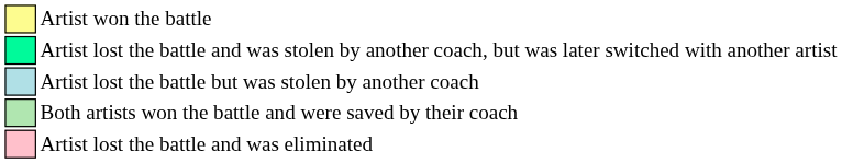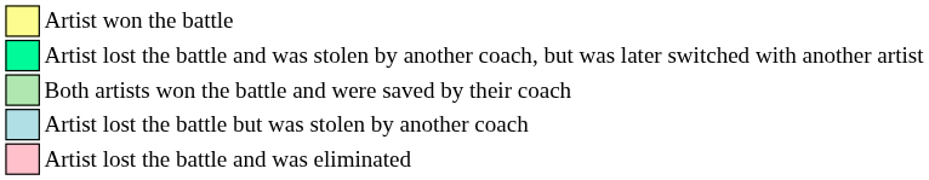 <table class="toccolours" style="font-size:100%">
 <tr>
 <td style="background:#fdfc8f; border: 1px solid black">     </td>
 <td>Artist won the battle</td>
 </tr>
 <tr>
 <td style="background:#00fa9a; border: 1px solid black">     </td>
 <td>Artist lost the battle and was stolen by another coach, but was later switched with another artist</td>
 </tr>
 <tr>
+<td style="background:#b0e6b0; border:1px solid black">     </td>
+<td>Both artists won the battle and were saved by their coach</td>
+</tr>
+<tr>
 <td style="background:#B0E0E6; border: 1px solid black">     </td>
 <td>Artist lost the battle but was stolen by another coach</td>
-</tr>
-<tr>
-<td style="background:#b0e6b0; border:1px solid black">     </td>
-<td>Both artists won the battle and were saved by their coach</td>
 </tr>
 <tr>
 <td style="background: pink; border: 1px solid black">     </td>
 <td>Artist lost the battle and was eliminated</td>
 </tr>
 </table>
